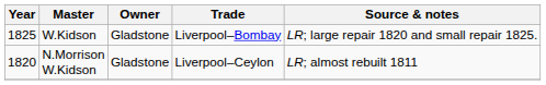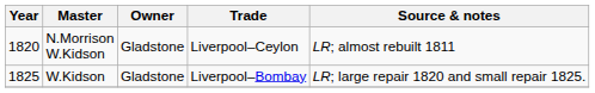 <table class=" wikitable">
 <tr>
 <th>Year</th>
 <th>Master</th>
 <th>Owner</th>
 <th>Trade</th>
 <th>Source & notes</th>
 </tr>
 <tr>
+<td>1820</td>
+<td>N.Morrison<br>W.Kidson</td>
+<td>Gladstone</td>
+<td>Liverpool–Ceylon</td>
+<td><em>LR</em>; almost rebuilt 1811</td>
+</tr>
+<tr>
 <td>1825</td>
 <td>W.Kidson</td>
 <td>Gladstone</td>
 <td>Liverpool–<a href='#'>Bombay</a></td>
 <td><em>LR</em>; large repair 1820 and small repair 1825.</td>
 </tr>
 <tr>
-<td>1820</td>
-<td>N.Morrison<br>W.Kidson</td>
-<td>Gladstone</td>
-<td>Liverpool–Ceylon</td>
-<td><em>LR</em>; almost rebuilt 1811</td>
-</tr>
-<tr>
 </tr>
 </table>
